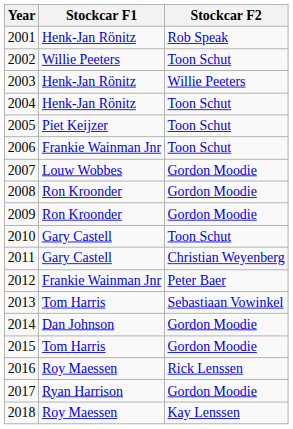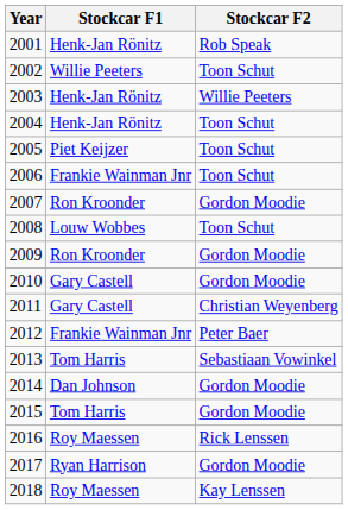 <table class="wikitable">
 <tr>
 <th>Year</th>
 <th>Stockcar F1</th>
 <th>Stockcar F2</th>
 </tr>
 <tr>
 <td>2001</td>
 <td> <a href='#'>Henk-Jan Rönitz</a></td>
 <td> <a href='#'>Rob Speak</a></td>
 </tr>
 <tr>
 <td>2002</td>
 <td> <a href='#'>Willie Peeters</a></td>
 <td> <a href='#'>Toon Schut</a></td>
 </tr>
 <tr>
 <td>2003</td>
 <td> <a href='#'>Henk-Jan Rönitz</a></td>
 <td> <a href='#'>Willie Peeters</a></td>
 </tr>
 <tr>
 <td>2004</td>
 <td> <a href='#'>Henk-Jan Rönitz</a></td>
 <td> <a href='#'>Toon Schut</a></td>
 </tr>
 <tr>
 <td>2005</td>
 <td> <a href='#'>Piet Keijzer</a></td>
 <td> <a href='#'>Toon Schut</a></td>
 </tr>
 <tr>
 <td>2006</td>
 <td> <a href='#'>Frankie Wainman Jnr</a></td>
 <td> <a href='#'>Toon Schut</a></td>
 </tr>
 <tr>
 <td>2007</td>
-<td> <a href='#'>Louw Wobbes</a></td>
+<td> <a href='#'>Ron Kroonder</a></td>
 <td> <a href='#'>Gordon Moodie</a></td>
 </tr>
 <tr>
 <td>2008</td>
-<td> <a href='#'>Ron Kroonder</a></td>
-<td> <a href='#'>Gordon Moodie</a></td>
+<td> <a href='#'>Louw Wobbes</a></td>
+<td> <a href='#'>Toon Schut</a></td>
 </tr>
 <tr>
 <td>2009</td>
 <td> <a href='#'>Ron Kroonder</a></td>
 <td> <a href='#'>Gordon Moodie</a></td>
 </tr>
 <tr>
 <td>2010</td>
 <td> <a href='#'>Gary Castell</a></td>
-<td> <a href='#'>Toon Schut</a></td>
+<td> <a href='#'>Gordon Moodie</a></td>
 </tr>
 <tr>
 <td>2011</td>
 <td> <a href='#'>Gary Castell</a></td>
 <td> <a href='#'>Christian Weyenberg</a></td>
 </tr>
 <tr>
 <td>2012</td>
 <td> <a href='#'>Frankie Wainman Jnr</a></td>
 <td> <a href='#'>Peter Baer</a></td>
 </tr>
 <tr>
 <td>2013</td>
 <td> <a href='#'>Tom Harris</a></td>
 <td> <a href='#'>Sebastiaan Vowinkel</a></td>
 </tr>
 <tr>
 <td>2014</td>
 <td> <a href='#'>Dan Johnson</a></td>
 <td> <a href='#'>Gordon Moodie</a></td>
 </tr>
 <tr>
 <td>2015</td>
 <td> <a href='#'>Tom Harris</a></td>
 <td> <a href='#'>Gordon Moodie</a></td>
 </tr>
 <tr>
 <td>2016</td>
 <td> <a href='#'>Roy Maessen</a></td>
 <td> <a href='#'>Rick Lenssen</a></td>
 </tr>
 <tr>
 <td>2017</td>
 <td> <a href='#'>Ryan Harrison</a></td>
 <td> <a href='#'>Gordon Moodie</a></td>
 </tr>
 <tr>
 <td>2018</td>
 <td> <a href='#'>Roy Maessen</a></td>
 <td> <a href='#'>Kay Lenssen</a></td>
 </tr>
 </table>
